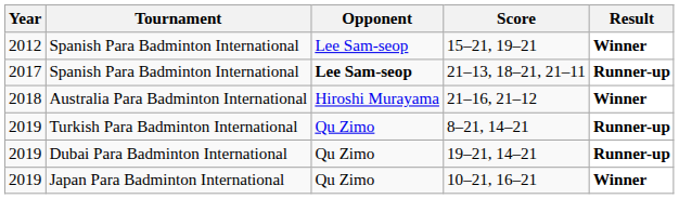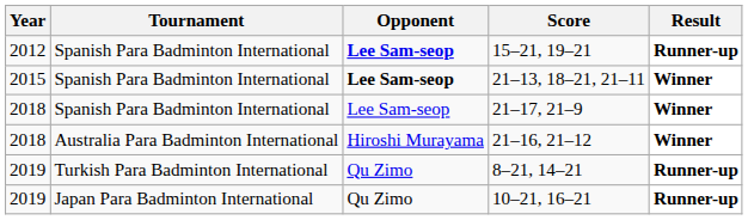 <table class="sortable wikitable" style="font-size: 90%;">
 <tr>
 <th>Year</th>
 <th>Tournament</th>
 <th>Opponent</th>
 <th>Score</th>
 <th>Result</th>
 </tr>
 <tr>
 <td align="center">2012</td>
 <td align="left">Spanish Para Badminton International</td>
-<td align="left"> <a href='#'>Lee Sam-seop</a></td>
+<td align="left"><strong> <a href='#'>Lee Sam-seop</a></strong></td>
 <td align="left">15–21, 19–21</td>
+<td style="text-align:left; background:white"> <strong>Runner-up</strong></td>
+</tr>
+<tr>
+<td align="center">2015</td>
+<td align="left">Spanish Para Badminton International</td>
+<td align="left"><strong> Lee Sam-seop</strong></td>
+<td align="left">21–13, 18–21, 21–11</td>
 <td style="text-align:left; background:white"> <strong>Winner</strong></td>
 </tr>
 <tr>
-<td align="center">2017</td>
+<td align="center">2018</td>
 <td align="left">Spanish Para Badminton International</td>
-<td align="left"><strong> Lee Sam-seop</strong></td>
-<td align="left">21–13, 18–21, 21–11</td>
-<td style="text-align:left; background:white"> <strong>Runner-up</strong></td>
+<td align="left"> <a href='#'>Lee Sam-seop</a></td>
+<td align="left">21–17, 21–9</td>
+<td style="text-align:left; background:white"> <strong>Winner</strong></td>
 </tr>
 <tr>
 <td align="center">2018</td>
 <td align="left">Australia Para Badminton International</td>
 <td align="left"> <a href='#'>Hiroshi Murayama</a></td>
 <td align="left">21–16, 21–12</td>
 <td style="text-align:left; background:white"> <strong>Winner</strong></td>
 </tr>
 <tr>
 <td align="center">2019</td>
 <td align="left">Turkish Para Badminton International</td>
 <td align="left"> <a href='#'>Qu Zimo</a></td>
 <td align="left">8–21, 14–21</td>
 <td style="text-align:left; background:white"> <strong>Runner-up</strong></td>
 </tr>
 <tr>
 <td align="center">2019</td>
-<td align="left">Dubai Para Badminton International</td>
-<td align="left"> Qu Zimo</td>
-<td align="left">19–21, 14–21</td>
-<td style="text-align:left; background:white"> <strong>Runner-up</strong></td>
-</tr>
-<tr>
-<td align="center">2019</td>
 <td align="left">Japan Para Badminton International</td>
 <td align="left"> Qu Zimo</td>
 <td align="left">10–21, 16–21</td>
-<td style="text-align:left; background:white"> <strong>Winner</strong></td>
+<td style="text-align:left; background:white"> <strong>Runner-up</strong></td>
 </tr>
 </table>
